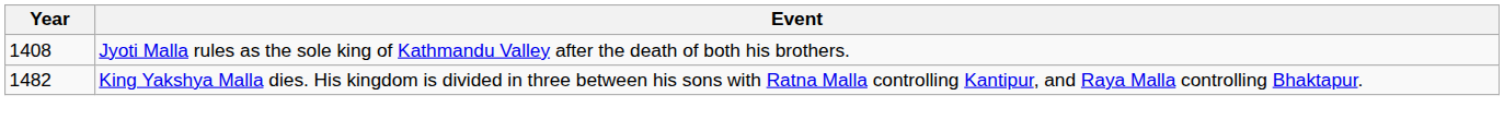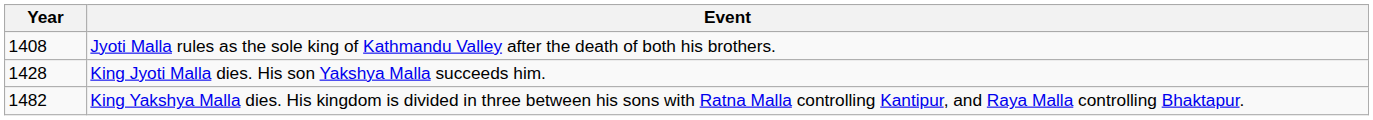 <table class="wikitable" width="100%">
 <tr>
 <th style="width:6%">Year</th>
 <th>Event</th>
 </tr>
 <tr>
 <td>1408</td>
 <td><a href='#'>Jyoti Malla</a> rules as the sole king of <a href='#'>Kathmandu Valley</a> after the death of both his brothers.</td>
 </tr>
 <tr>
+<td>1428</td>
+<td><a href='#'>King Jyoti Malla</a> dies. His son <a href='#'>Yakshya Malla</a> succeeds him.</td>
+</tr>
+<tr>
 <td>1482</td>
 <td><a href='#'>King Yakshya Malla</a> dies. His kingdom is divided in three between his sons with <a href='#'>Ratna Malla</a> controlling <a href='#'>Kantipur</a>, and <a href='#'>Raya Malla</a> controlling <a href='#'>Bhaktapur</a>.</td>
 </tr>
 </table>
